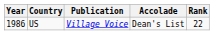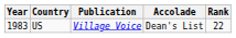 <table class="wikitable">
 <tr>
 <th>Year</th>
 <th>Country</th>
 <th>Publication</th>
 <th>Accolade</th>
 <th>Rank</th>
 </tr>
 <tr>
-<td>1986</td>
+<td>1983</td>
 <td>US</td>
 <td align="center"><em><a href='#'>Village Voice</a></em></td>
 <td>Dean's List</td>
 <td align="center">22</td>
 </tr>
 </table>
